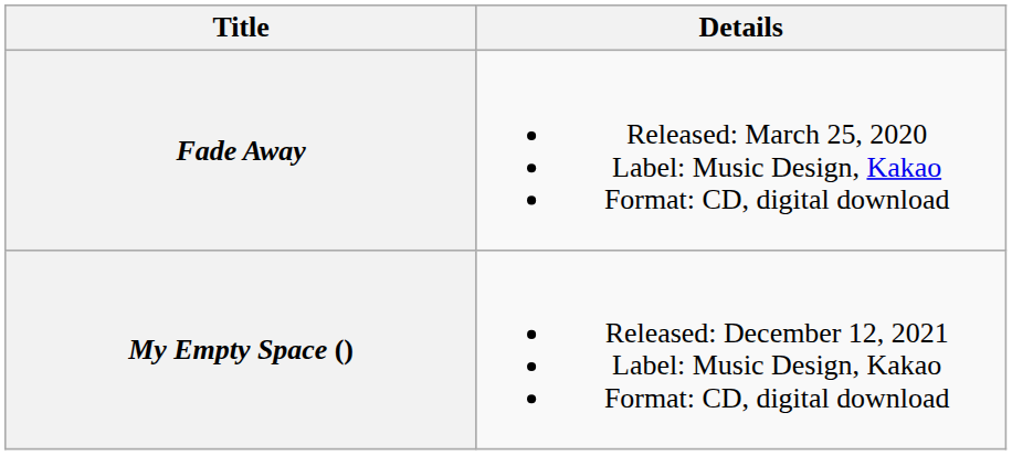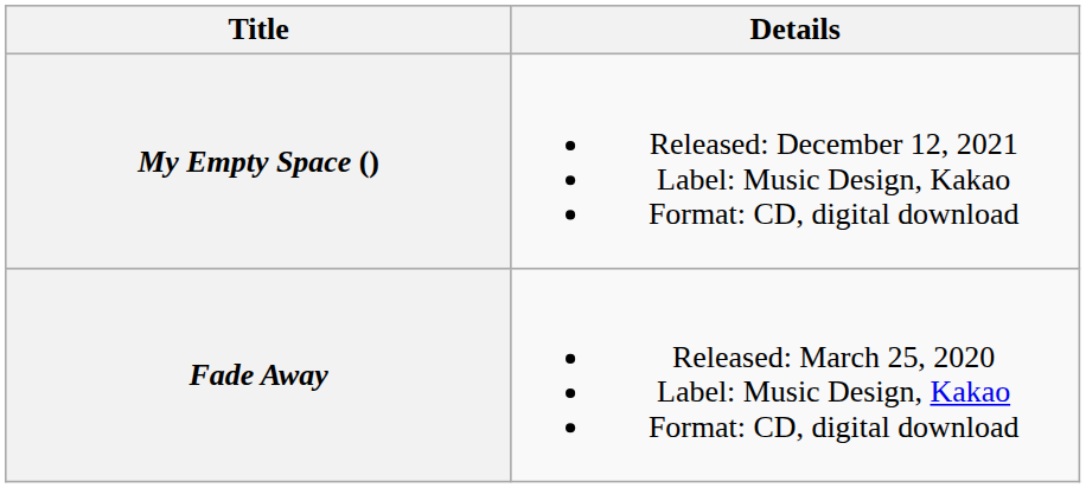 <table class="wikitable plainrowheaders" style="text-align:center;" border="1">
 <tr>
 <th scope="col" style="width:16em;">Title</th>
 <th scope="col" style="width:18em;">Details</th>
 </tr>
 <tr>
+<th scope="row"><em>My Empty Space</em> ()</th>
+<td><br><ul><li>Released: December 12, 2021</li><li>Label: Music Design, Kakao</li><li>Format: CD, digital download</li></ul></td>
+</tr>
+<tr>
 <th scope="row"><em>Fade Away</em></th>
 <td><br><ul><li>Released: March 25, 2020</li><li>Label: Music Design, <a href='#'>Kakao</a></li><li>Format: CD, digital download</li></ul></td>
 </tr>
-<tr>
-<th scope="row"><em>My Empty Space</em> ()</th>
-<td><br><ul><li>Released: December 12, 2021</li><li>Label: Music Design, Kakao</li><li>Format: CD, digital download</li></ul></td>
-</tr>
 </table>
